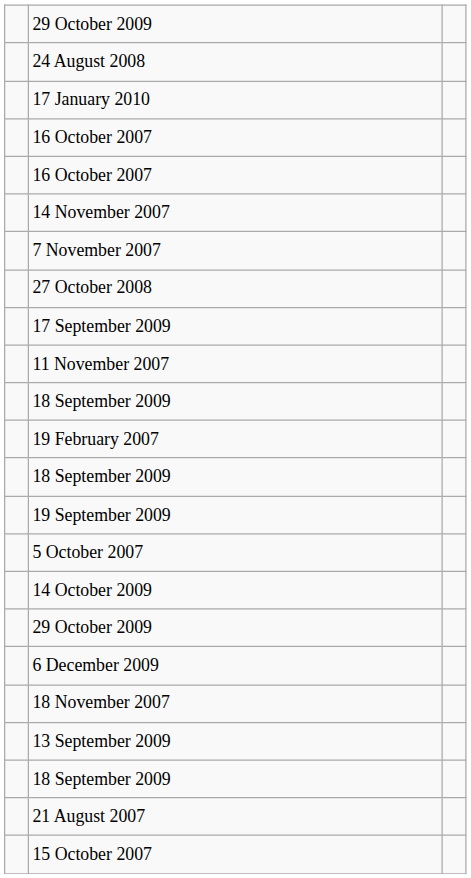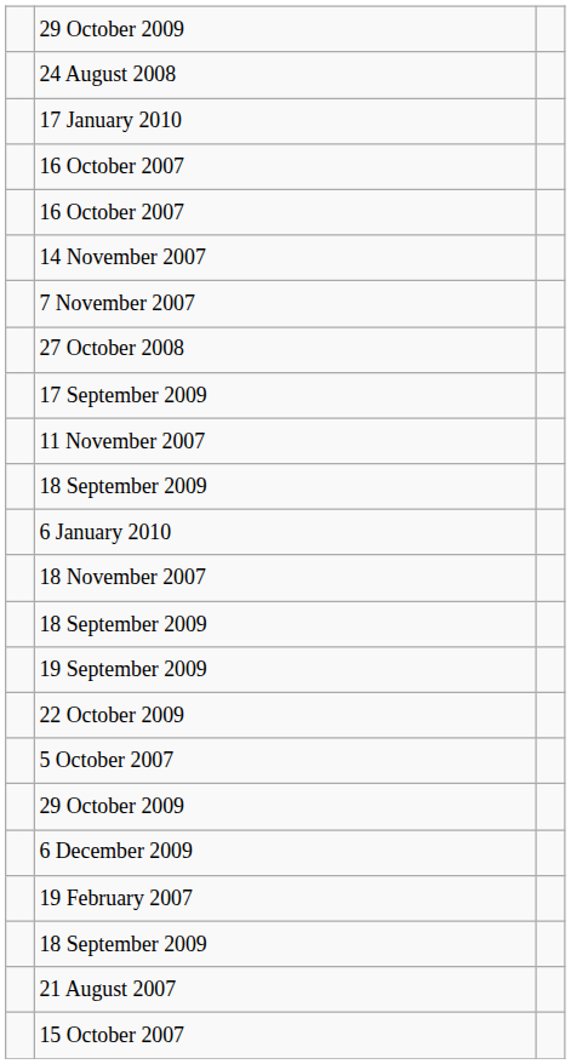 <table class="wikitable" style="font-size: 89%; float: left; width: 26em; margin-right: 1em; line-height: 1.65em"!important; height: 675px;>
 <tr>
 <td></td>
 <td>29 October 2009</td>
 <td></td>
 </tr>
 <tr>
 <td></td>
 <td>24 August 2008</td>
 <td></td>
 </tr>
 <tr>
 <td></td>
 <td>17 January 2010</td>
 <td></td>
 </tr>
 <tr>
 <td></td>
 <td>16 October 2007</td>
 <td></td>
 </tr>
 <tr>
 <td></td>
 <td>16 October 2007</td>
 <td></td>
 </tr>
 <tr>
 <td></td>
 <td>14 November 2007</td>
 <td></td>
 </tr>
 <tr>
 <td></td>
 <td>7 November 2007</td>
 <td></td>
 </tr>
 <tr>
 <td></td>
 <td>27 October 2008</td>
 <td></td>
 </tr>
 <tr>
 <td></td>
 <td>17 September 2009</td>
 <td></td>
 </tr>
 <tr>
 <td></td>
 <td>11 November 2007</td>
 <td></td>
 </tr>
 <tr>
 <td></td>
 <td>18 September 2009</td>
 <td></td>
 </tr>
 <tr>
 <td></td>
-<td>19 February 2007</td>
+<td>6 January 2010</td>
+<td></td>
+</tr>
+<tr>
+<td></td>
+<td>18 November 2007</td>
 <td></td>
 </tr>
 <tr>
 <td></td>
 <td>18 September 2009</td>
 <td></td>
 </tr>
 <tr>
 <td></td>
 <td>19 September 2009</td>
 <td></td>
 </tr>
 <tr>
 <td></td>
-<td>5 October 2007</td>
+<td>22 October 2009</td>
 <td></td>
 </tr>
 <tr>
 <td></td>
-<td>14 October 2009</td>
+<td>5 October 2007</td>
 <td></td>
 </tr>
 <tr>
 <td></td>
 <td>29 October 2009</td>
 <td></td>
 </tr>
 <tr>
 <td></td>
 <td>6 December 2009</td>
 <td></td>
 </tr>
 <tr>
 <td></td>
-<td>18 November 2007</td>
-<td></td>
-</tr>
-<tr>
-<td></td>
-<td>13 September 2009</td>
+<td>19 February 2007</td>
 <td></td>
 </tr>
 <tr>
 <td></td>
 <td>18 September 2009</td>
 <td></td>
 </tr>
 <tr>
 <td></td>
 <td>21 August 2007</td>
 <td></td>
 </tr>
 <tr>
 <td></td>
 <td>15 October 2007</td>
 <td></td>
 </tr>
 </table>
